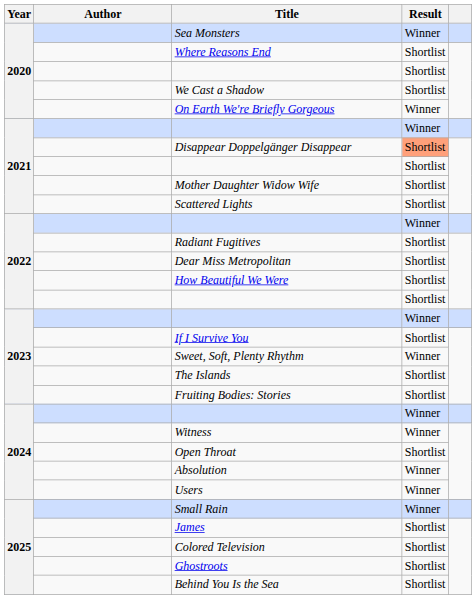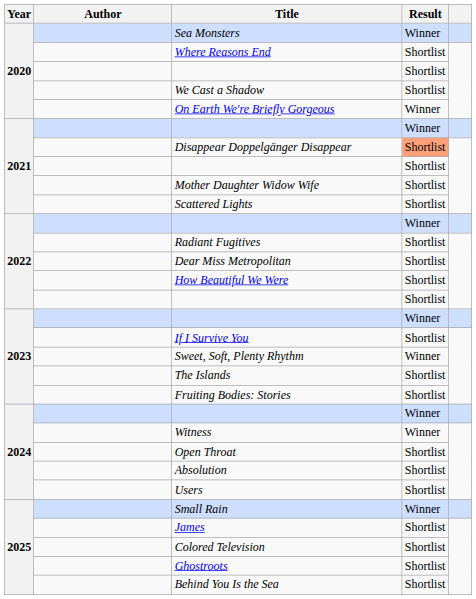 <table class="wikitable sortable mw-collapsible" style="width:100%">
 <tr>
 <th scope="col" width="5%">Year</th>
 <th scope="col" width="30%">Author</th>
 <th scope="col" width="50%">Title</th>
 <th scope="col" width="10%">Result</th>
 <th scope="col" width="5%"></th>
 </tr>
 <tr style="background:#cddeff">
 <th rowspan="5">2020</th>
 <td></td>
 <td><em>Sea Monsters</em></td>
 <td>Winner</td>
 <td></td>
 </tr>
 <tr>
 <td></td>
 <td><em><a href='#'>Where Reasons End</a></em></td>
 <td>Shortlist</td>
 <td rowspan="4"></td>
 </tr>
 <tr>
 <td></td>
 <td><em></em></td>
 <td>Shortlist</td>
 </tr>
 <tr>
 <td></td>
 <td><em>We Cast a Shadow</em></td>
 <td>Shortlist</td>
 </tr>
 <tr>
 <td></td>
 <td><em><a href='#'>On Earth We're Briefly Gorgeous</a></em></td>
 <td>Winner</td>
 </tr>
 <tr style="background:#cddeff">
 <th rowspan="5">2021</th>
 <td></td>
 <td><em></em></td>
 <td>Winner</td>
 <td></td>
 </tr>
 <tr>
 <td></td>
 <td><em>Disappear Doppelgänger Disappear</em></td>
 <td style="background: lightsalmon;">Shortlist</td>
 <td rowspan="4"></td>
 </tr>
 <tr>
 <td></td>
 <td><em></em></td>
 <td>Shortlist</td>
 </tr>
 <tr>
 <td></td>
 <td><em>Mother Daughter Widow Wife</em></td>
 <td>Shortlist</td>
 </tr>
 <tr>
 <td></td>
 <td><em>Scattered Lights</em></td>
 <td>Shortlist</td>
 </tr>
 <tr style="background:#cddeff">
 <th rowspan="5">2022</th>
 <td></td>
 <td><em></em></td>
 <td>Winner</td>
 <td></td>
 </tr>
 <tr>
 <td></td>
 <td><em>Radiant Fugitives</em></td>
 <td>Shortlist</td>
 <td rowspan="4"></td>
 </tr>
 <tr>
 <td></td>
 <td><em>Dear Miss Metropolitan</em></td>
 <td>Shortlist</td>
 </tr>
 <tr>
 <td></td>
 <td><em><a href='#'>How Beautiful We Were</a></em></td>
 <td>Shortlist</td>
 </tr>
 <tr>
 <td></td>
 <td><em></em></td>
 <td>Shortlist</td>
 </tr>
 <tr style="background:#cddeff">
 <th rowspan="5">2023</th>
 <td></td>
 <td><em></em></td>
 <td>Winner</td>
 <td></td>
 </tr>
 <tr>
 <td></td>
 <td><em><a href='#'>If I Survive You</a></em></td>
 <td>Shortlist</td>
 <td rowspan="4"></td>
 </tr>
 <tr>
 <td></td>
 <td><em>Sweet, Soft, Plenty Rhythm</em></td>
 <td>Winner</td>
 </tr>
 <tr>
 <td></td>
 <td><em>The Islands</em></td>
 <td>Shortlist</td>
 </tr>
 <tr>
 <td></td>
 <td><em>Fruiting Bodies: Stories</em></td>
 <td>Shortlist</td>
 </tr>
 <tr style="background:#cddeff">
 <th rowspan="5">2024</th>
 <td></td>
 <td><em></em></td>
 <td>Winner</td>
 <td></td>
 </tr>
 <tr>
 <td></td>
 <td><em>Witness</em></td>
 <td>Winner</td>
 <td rowspan="4"></td>
 </tr>
 <tr>
 <td></td>
 <td><em>Open Throat</em></td>
 <td>Shortlist</td>
 </tr>
 <tr>
 <td></td>
 <td><em>Absolution</em></td>
-<td>Winner</td>
+<td>Shortlist</td>
 </tr>
 <tr>
 <td></td>
 <td><em>Users</em></td>
-<td>Winner</td>
+<td>Shortlist</td>
 </tr>
 <tr style="background:#cddeff">
 <th rowspan="5">2025</th>
 <td></td>
 <td><em>Small Rain</em></td>
 <td>Winner</td>
 <td></td>
 </tr>
 <tr>
 <td></td>
 <td><em><a href='#'>James</a></em></td>
 <td>Shortlist</td>
 <td rowspan="4"></td>
 </tr>
 <tr>
 <td></td>
 <td><em>Colored Television</em></td>
 <td>Shortlist</td>
 </tr>
 <tr>
 <td></td>
 <td><em><a href='#'>Ghostroots</a></em></td>
 <td>Shortlist</td>
 </tr>
 <tr>
 <td></td>
 <td><em>Behind You Is the Sea</em></td>
 <td>Shortlist</td>
 </tr>
 </table>
